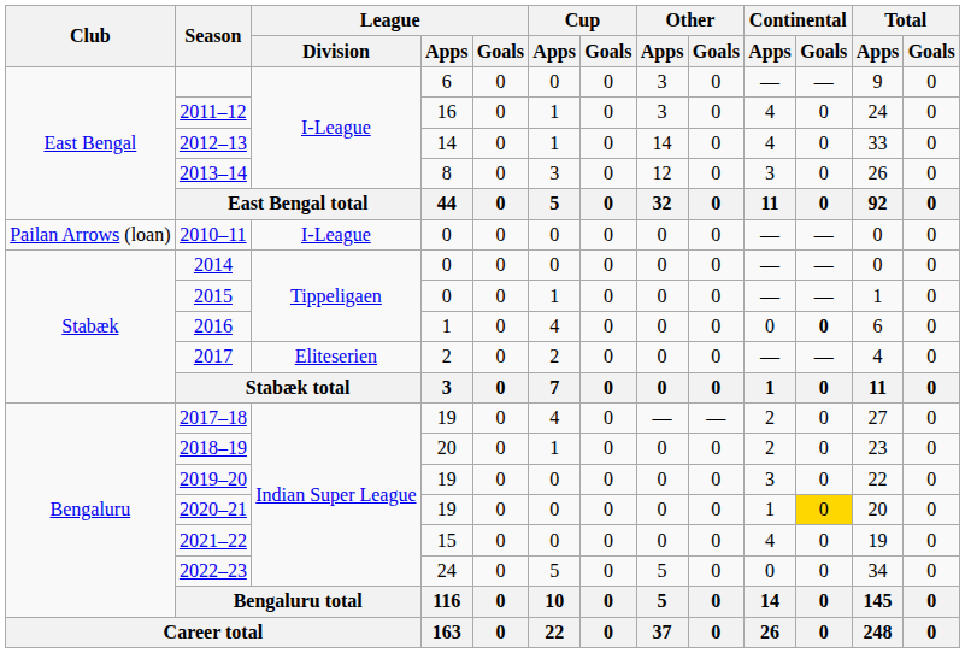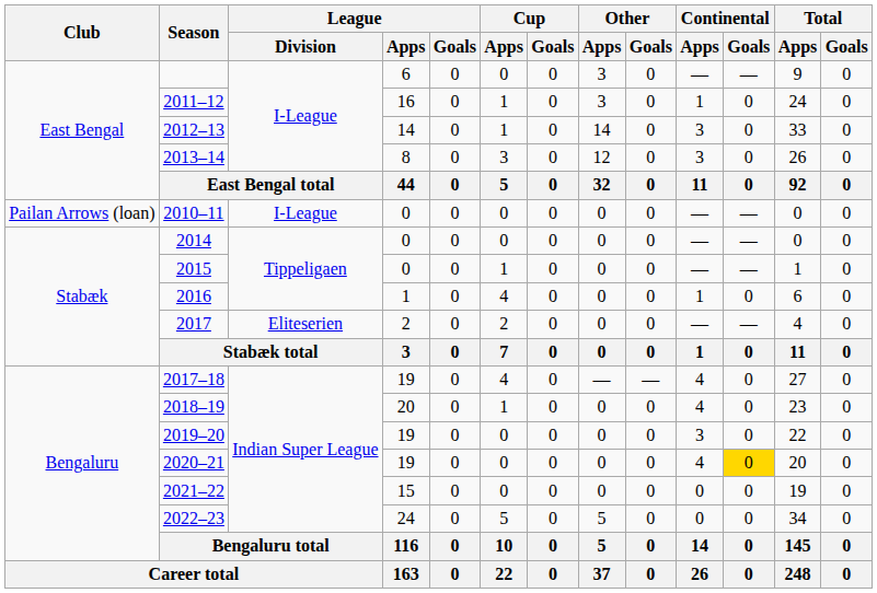 <table class="wikitable" style="font-size:100%; text-align:center;">
 <tr>
 <th rowspan="2">Club</th>
 <th rowspan="2">Season</th>
 <th colspan="3">League</th>
 <th colspan="2">Cup</th>
 <th colspan="2">Other</th>
 <th colspan="2">Continental</th>
 <th colspan="2">Total</th>
 </tr>
 <tr>
 <th>Division</th>
 <th>Apps</th>
 <th>Goals</th>
 <th>Apps</th>
 <th>Goals</th>
 <th>Apps</th>
 <th>Goals</th>
 <th>Apps</th>
 <th>Goals</th>
 <th>Apps</th>
 <th>Goals</th>
 </tr>
 <tr>
 <td rowspan="5"><a href='#'>East Bengal</a></td>
 <td></td>
 <td rowspan="4"><a href='#'>I-League</a></td>
 <td>6</td>
 <td>0</td>
 <td>0</td>
 <td>0</td>
 <td>3</td>
 <td>0</td>
 <td>—</td>
 <td>—</td>
 <td>9</td>
 <td>0</td>
 </tr>
 <tr>
 <td><a href='#'>2011–12</a></td>
 <td>16</td>
 <td>0</td>
 <td>1</td>
 <td>0</td>
 <td>3</td>
 <td>0</td>
-<td>4</td>
+<td>1</td>
 <td>0</td>
 <td>24</td>
 <td>0</td>
 </tr>
 <tr>
 <td><a href='#'>2012–13</a></td>
 <td>14</td>
 <td>0</td>
 <td>1</td>
 <td>0</td>
 <td>14</td>
 <td>0</td>
-<td>4</td>
+<td>3</td>
 <td>0</td>
 <td>33</td>
 <td>0</td>
 </tr>
 <tr>
 <td><a href='#'>2013–14</a></td>
 <td>8</td>
 <td>0</td>
 <td>3</td>
 <td>0</td>
 <td>12</td>
 <td>0</td>
 <td>3</td>
 <td>0</td>
 <td>26</td>
 <td>0</td>
 </tr>
 <tr>
 <th colspan="2">East Bengal total</th>
 <th>44</th>
 <th>0</th>
 <th>5</th>
 <th>0</th>
 <th>32</th>
 <th>0</th>
 <th>11</th>
 <th>0</th>
 <th>92</th>
 <th>0</th>
 </tr>
 <tr>
 <td rowspan="1"><a href='#'>Pailan Arrows</a> (loan)</td>
 <td><a href='#'>2010–11</a></td>
 <td rowspan="1"><a href='#'>I-League</a></td>
 <td>0</td>
 <td>0</td>
 <td>0</td>
 <td>0</td>
 <td>0</td>
 <td>0</td>
 <td>—</td>
 <td>—</td>
 <td>0</td>
 <td>0</td>
 </tr>
 <tr>
 <td rowspan="5"><a href='#'>Stabæk</a></td>
 <td><a href='#'>2014</a></td>
 <td rowspan="3"><a href='#'>Tippeligaen</a></td>
 <td>0</td>
 <td>0</td>
 <td>0</td>
 <td>0</td>
 <td>0</td>
 <td>0</td>
 <td>—</td>
 <td>—</td>
 <td>0</td>
 <td>0</td>
 </tr>
 <tr>
 <td><a href='#'>2015</a></td>
 <td>0</td>
 <td>0</td>
 <td>1</td>
 <td>0</td>
 <td>0</td>
 <td>0</td>
 <td>—</td>
 <td>—</td>
 <td>1</td>
 <td>0</td>
 </tr>
 <tr>
 <td><a href='#'>2016</a></td>
 <td>1</td>
 <td>0</td>
 <td>4</td>
 <td>0</td>
 <td>0</td>
 <td>0</td>
+<td>1</td>
 <td>0</td>
-<td><strong>0</strong></td>
 <td>6</td>
 <td>0</td>
 </tr>
 <tr>
 <td><a href='#'>2017</a></td>
 <td><a href='#'>Eliteserien</a></td>
 <td>2</td>
 <td>0</td>
 <td>2</td>
 <td>0</td>
 <td>0</td>
 <td>0</td>
 <td>—</td>
 <td>—</td>
 <td>4</td>
 <td>0</td>
 </tr>
 <tr>
 <th colspan="2">Stabæk total</th>
 <th>3</th>
 <th>0</th>
 <th>7</th>
 <th>0</th>
 <th>0</th>
 <th>0</th>
 <th>1</th>
 <th>0</th>
 <th>11</th>
 <th>0</th>
 </tr>
 <tr>
 <td rowspan="7"><a href='#'>Bengaluru</a></td>
 <td><a href='#'>2017–18</a></td>
 <td rowspan="6"><a href='#'>Indian Super League</a></td>
 <td>19</td>
 <td>0</td>
 <td>4</td>
 <td>0</td>
 <td>—</td>
 <td>—</td>
-<td>2</td>
+<td>4</td>
 <td>0</td>
 <td>27</td>
 <td>0</td>
 </tr>
 <tr>
 <td><a href='#'>2018–19</a></td>
 <td>20</td>
 <td>0</td>
 <td>1</td>
 <td>0</td>
 <td>0</td>
 <td>0</td>
-<td>2</td>
+<td>4</td>
 <td>0</td>
 <td>23</td>
 <td>0</td>
 </tr>
 <tr>
 <td><a href='#'>2019–20</a></td>
 <td>19</td>
 <td>0</td>
 <td>0</td>
 <td>0</td>
 <td>0</td>
 <td>0</td>
 <td>3</td>
 <td>0</td>
 <td>22</td>
 <td>0</td>
 </tr>
 <tr>
 <td><a href='#'>2020–21</a></td>
 <td>19</td>
 <td>0</td>
 <td>0</td>
 <td>0</td>
 <td>0</td>
 <td>0</td>
-<td>1</td>
+<td>4</td>
 <td style="background: gold;">0</td>
 <td>20</td>
 <td>0</td>
 </tr>
 <tr>
 <td><a href='#'>2021–22</a></td>
 <td>15</td>
 <td>0</td>
 <td>0</td>
 <td>0</td>
 <td>0</td>
 <td>0</td>
-<td>4</td>
+<td>0</td>
 <td>0</td>
 <td>19</td>
 <td>0</td>
 </tr>
 <tr>
 <td><a href='#'>2022–23</a></td>
 <td>24</td>
 <td>0</td>
 <td>5</td>
 <td>0</td>
 <td>5</td>
 <td>0</td>
 <td>0</td>
 <td>0</td>
 <td>34</td>
 <td>0</td>
 </tr>
 <tr>
 <th colspan="2">Bengaluru total</th>
 <th>116</th>
 <th>0</th>
 <th>10</th>
 <th>0</th>
 <th>5</th>
 <th>0</th>
 <th>14</th>
 <th>0</th>
 <th>145</th>
 <th>0</th>
 </tr>
 <tr>
 <th colspan="3">Career total</th>
 <th>163</th>
 <th>0</th>
 <th>22</th>
 <th>0</th>
 <th>37</th>
 <th>0</th>
 <th>26</th>
 <th>0</th>
 <th>248</th>
 <th>0</th>
 </tr>
 </table>
